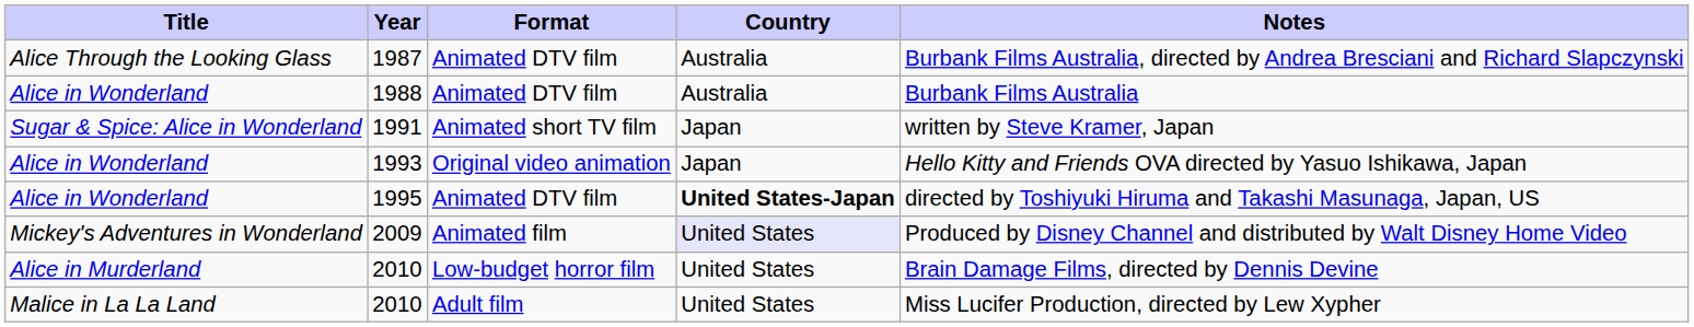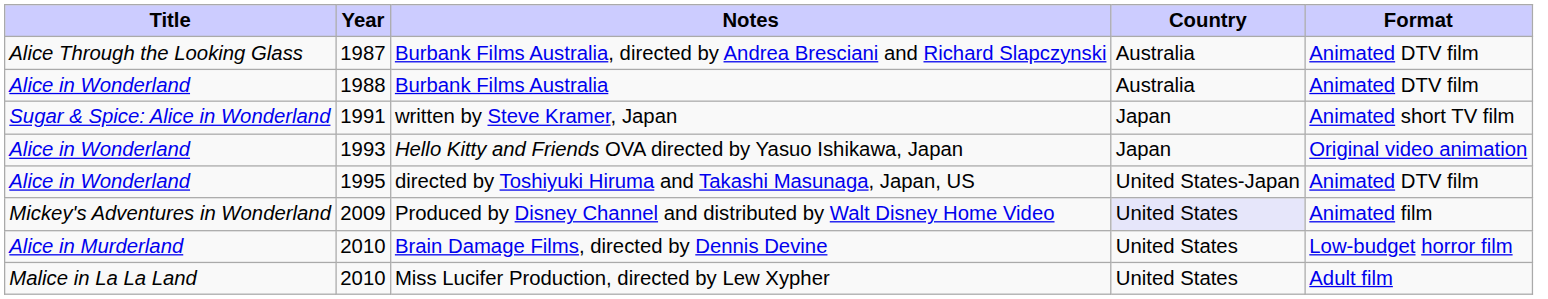 <table class="wikitable sortable">
 <tr>
 <th align="center" style="background:#CCCCFF;">Title</th>
 <th align="center" style="background:#CCCCFF;">Year</th>
+<th style="background:#CCCCFF;" class="unsortable">Notes</th>
+<th align="center" style="background:#CCCCFF;">Country</th>
 <th align="center" style="background:#CCCCFF;">Format</th>
-<th align="center" style="background:#CCCCFF;">Country</th>
-<th style="background:#CCCCFF;" class="unsortable">Notes</th>
 </tr>
 <tr>
 <td><em>Alice Through the Looking Glass</em></td>
 <td>1987</td>
+<td><a href='#'>Burbank Films Australia</a>, directed by <a href='#'>Andrea Bresciani</a> and <a href='#'>Richard Slapczynski</a> </td>
+<td>Australia</td>
 <td><a href='#'>Animated</a> DTV film</td>
-<td>Australia</td>
-<td><a href='#'>Burbank Films Australia</a>, directed by <a href='#'>Andrea Bresciani</a> and <a href='#'>Richard Slapczynski</a> </td>
 </tr>
 <tr>
 <td><em><a href='#'>Alice in Wonderland</a></em></td>
 <td>1988</td>
+<td><a href='#'>Burbank Films Australia</a></td>
+<td>Australia</td>
 <td><a href='#'>Animated</a> DTV film</td>
-<td>Australia</td>
-<td><a href='#'>Burbank Films Australia</a></td>
 </tr>
 <tr>
 <td><em><a href='#'>Sugar & Spice: Alice in Wonderland</a></em></td>
 <td>1991</td>
+<td>written by <a href='#'>Steve Kramer</a>, Japan </td>
+<td>Japan</td>
 <td><a href='#'>Animated</a> short TV film</td>
-<td>Japan</td>
-<td>written by <a href='#'>Steve Kramer</a>, Japan </td>
 </tr>
 <tr>
 <td><em><a href='#'>Alice in Wonderland</a></em></td>
 <td>1993</td>
+<td><em>Hello Kitty and Friends</em> OVA directed by Yasuo Ishikawa, Japan</td>
+<td>Japan</td>
 <td><a href='#'>Original video animation</a></td>
-<td>Japan</td>
-<td><em>Hello Kitty and Friends</em> OVA directed by Yasuo Ishikawa, Japan</td>
 </tr>
 <tr>
 <td><em><a href='#'>Alice in Wonderland</a></em></td>
 <td>1995</td>
+<td>directed by <a href='#'>Toshiyuki Hiruma</a> and <a href='#'>Takashi Masunaga</a>, Japan, US </td>
+<td>United States-Japan</td>
 <td><a href='#'>Animated</a> DTV film</td>
-<td><strong>United States-Japan</strong></td>
-<td>directed by <a href='#'>Toshiyuki Hiruma</a> and <a href='#'>Takashi Masunaga</a>, Japan, US </td>
 </tr>
 <tr>
 <td><em>Mickey's Adventures in Wonderland</em></td>
 <td>2009</td>
+<td>Produced by <a href='#'>Disney Channel</a> and distributed by <a href='#'>Walt Disney Home Video</a></td>
+<td style="background: lavender;">United States</td>
 <td><a href='#'>Animated</a> film</td>
-<td style="background: lavender;">United States</td>
-<td>Produced by <a href='#'>Disney Channel</a> and distributed by <a href='#'>Walt Disney Home Video</a></td>
 </tr>
 <tr>
 <td><em><a href='#'>Alice in Murderland</a></em></td>
 <td>2010</td>
+<td><a href='#'>Brain Damage Films</a>, directed by <a href='#'>Dennis Devine</a></td>
+<td>United States</td>
 <td><a href='#'>Low-budget</a> <a href='#'>horror film</a></td>
-<td>United States</td>
-<td><a href='#'>Brain Damage Films</a>, directed by <a href='#'>Dennis Devine</a></td>
 </tr>
 <tr>
 <td><em>Malice in La La Land</em></td>
 <td>2010</td>
+<td>Miss Lucifer Production, directed by Lew Xypher</td>
+<td>United States</td>
 <td><a href='#'>Adult film</a></td>
-<td>United States</td>
-<td>Miss Lucifer Production, directed by Lew Xypher</td>
 </tr>
 </table>
